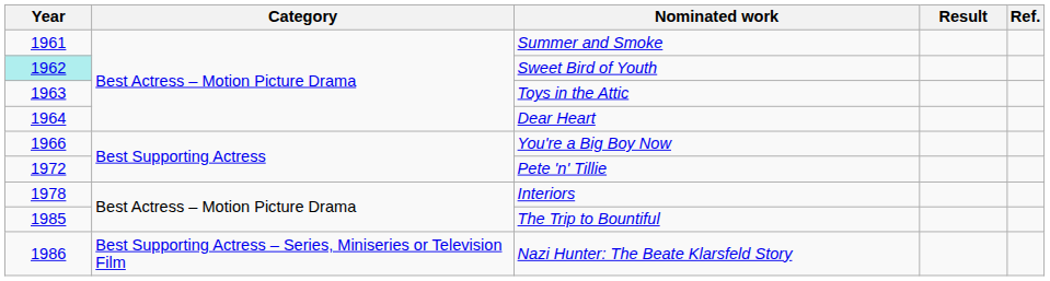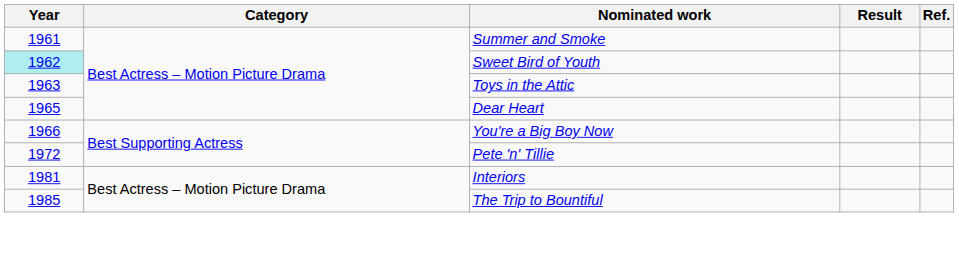 <table class=wikitable>
 <tr>
 <th scope="col" style="width:5em;">Year</th>
 <th scope="col" style="width:26em;">Category</th>
 <th scope="col" style="width:25em;">Nominated work</th>
 <th scope="col" style="width:5em;">Result</th>
 <th>Ref.</th>
 </tr>
 <tr>
 <td style="text-align:center;"><a href='#'>1961</a></td>
 <td rowspan="4"><a href='#'>Best Actress – Motion Picture Drama</a></td>
 <td><em><a href='#'>Summer and Smoke</a></em></td>
 <td></td>
 <td align=center></td>
 </tr>
 <tr>
 <td style="background: paleturquoise; text-align:center;"><a href='#'>1962</a></td>
 <td><em><a href='#'>Sweet Bird of Youth</a></em></td>
 <td></td>
 <td align=center></td>
 </tr>
 <tr>
 <td style="text-align:center;"><a href='#'>1963</a></td>
 <td><em><a href='#'>Toys in the Attic</a></em></td>
 <td></td>
 <td align=center></td>
 </tr>
 <tr>
-<td style="text-align:center;"><a href='#'>1964</a></td>
+<td style="text-align:center;"><a href='#'>1965</a></td>
 <td><em><a href='#'>Dear Heart</a></em></td>
 <td></td>
 <td align=center></td>
 </tr>
 <tr>
 <td style="text-align:center;"><a href='#'>1966</a></td>
 <td rowspan=2><a href='#'>Best Supporting Actress</a></td>
 <td><em><a href='#'>You're a Big Boy Now</a></em></td>
 <td></td>
 <td align=center></td>
 </tr>
 <tr>
 <td style="text-align:center;"><a href='#'>1972</a></td>
 <td><em><a href='#'>Pete 'n' Tillie</a></em></td>
 <td></td>
 <td align=center></td>
 </tr>
 <tr>
-<td style="text-align:center;"><a href='#'>1978</a></td>
+<td style="text-align:center;"><a href='#'>1981</a></td>
 <td rowspan=2>Best Actress – Motion Picture Drama</td>
 <td><em><a href='#'>Interiors</a></em></td>
 <td></td>
 <td align=center></td>
 </tr>
 <tr>
 <td style="text-align:center;"><a href='#'>1985</a></td>
 <td><em><a href='#'>The Trip to Bountiful</a></em></td>
 <td></td>
 <td align=center></td>
 </tr>
-<tr>
-<td style="text-align:center;"><a href='#'>1986</a></td>
-<td><a href='#'>Best Supporting Actress – Series, Miniseries or Television Film</a></td>
-<td><em><a href='#'>Nazi Hunter: The Beate Klarsfeld Story</a></em></td>
-<td></td>
-<td align=center></td>
-</tr>
 </table>
